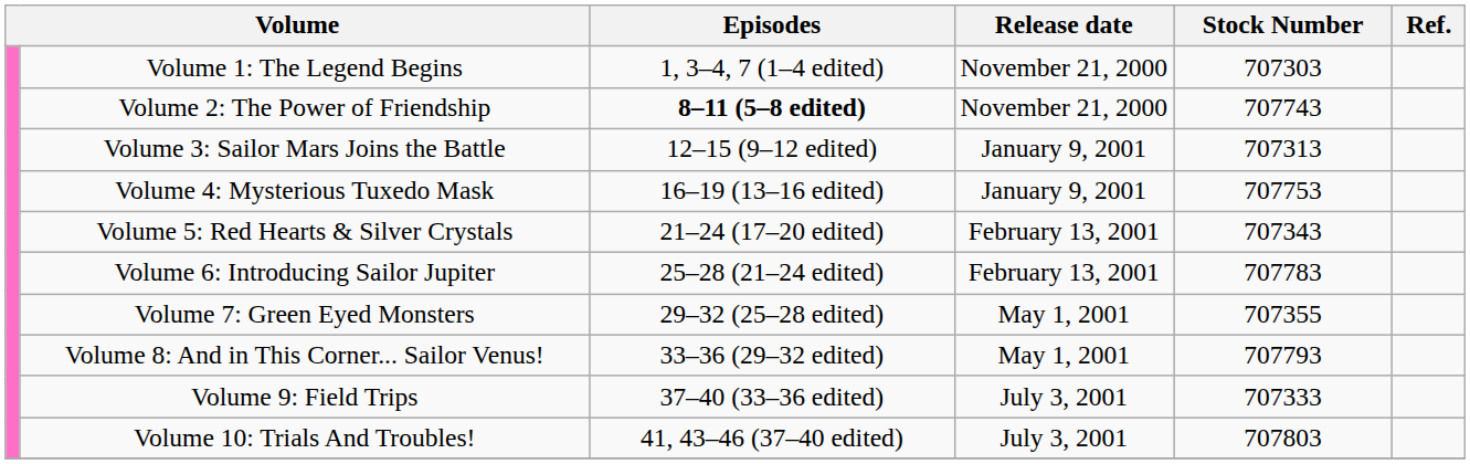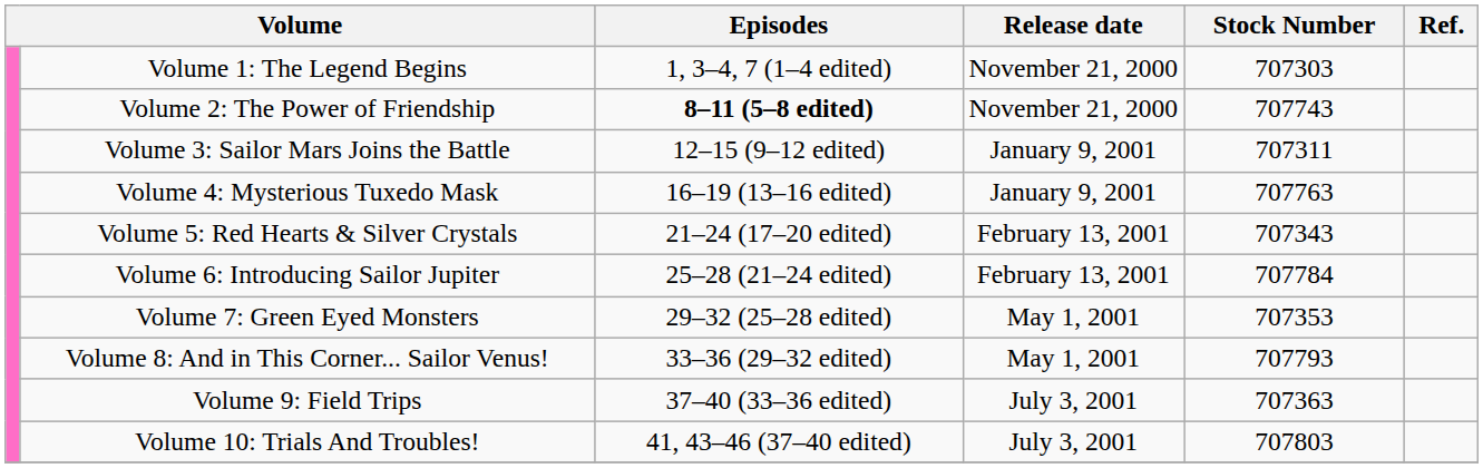 <table class="wikitable" style="text-align: center;">
 <tr>
 <th colspan="2">Volume</th>
 <th width="25%">Episodes</th>
 <th width="15%">Release date</th>
 <th width="15%">Stock Number</th>
 <th width="5%">Ref.</th>
 </tr>
 <tr>
 <td rowspan="10" width="1%" style="background: #FF6EC7;"></td>
 <td>Volume 1: The Legend Begins</td>
 <td>1, 3–4, 7 (1–4 edited)</td>
 <td>November 21, 2000</td>
 <td>707303</td>
 <td></td>
 </tr>
 <tr>
 <td>Volume 2: The Power of Friendship</td>
 <td><strong>8–11 (5–8 edited)</strong></td>
 <td>November 21, 2000</td>
 <td>707743</td>
 <td></td>
 </tr>
 <tr>
 <td>Volume 3: Sailor Mars Joins the Battle</td>
 <td>12–15 (9–12 edited)</td>
 <td>January 9, 2001</td>
-<td>707313</td>
+<td>707311</td>
 <td></td>
 </tr>
 <tr>
 <td>Volume 4: Mysterious Tuxedo Mask</td>
 <td>16–19 (13–16 edited)</td>
 <td>January 9, 2001</td>
-<td>707753</td>
+<td>707763</td>
 <td></td>
 </tr>
 <tr>
 <td>Volume 5: Red Hearts & Silver Crystals</td>
 <td>21–24 (17–20 edited)</td>
 <td>February 13, 2001</td>
 <td>707343</td>
 <td></td>
 </tr>
 <tr>
 <td>Volume 6: Introducing Sailor Jupiter</td>
 <td>25–28 (21–24 edited)</td>
 <td>February 13, 2001</td>
-<td>707783</td>
+<td>707784</td>
 <td></td>
 </tr>
 <tr>
 <td>Volume 7: Green Eyed Monsters</td>
 <td>29–32 (25–28 edited)</td>
 <td>May 1, 2001</td>
-<td>707355</td>
+<td>707353</td>
 <td></td>
 </tr>
 <tr>
 <td>Volume 8: And in This Corner... Sailor Venus!</td>
 <td>33–36 (29–32 edited)</td>
 <td>May 1, 2001</td>
 <td>707793</td>
 <td></td>
 </tr>
 <tr>
 <td>Volume 9: Field Trips</td>
 <td>37–40 (33–36 edited)</td>
 <td>July 3, 2001</td>
-<td>707333</td>
+<td>707363</td>
 <td></td>
 </tr>
 <tr>
 <td>Volume 10: Trials And Troubles!</td>
 <td>41, 43–46 (37–40 edited)</td>
 <td>July 3, 2001</td>
 <td>707803</td>
 <td></td>
 </tr>
 <tr>
 </tr>
 </table>
